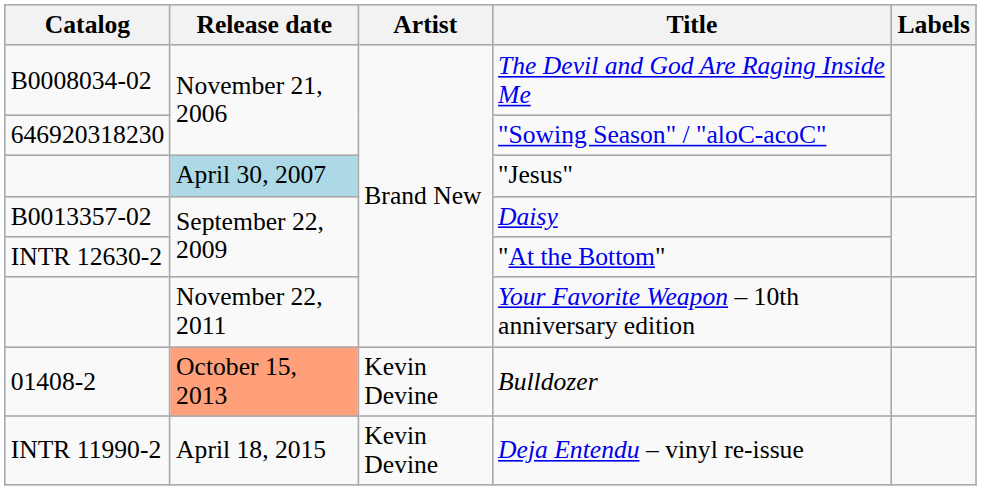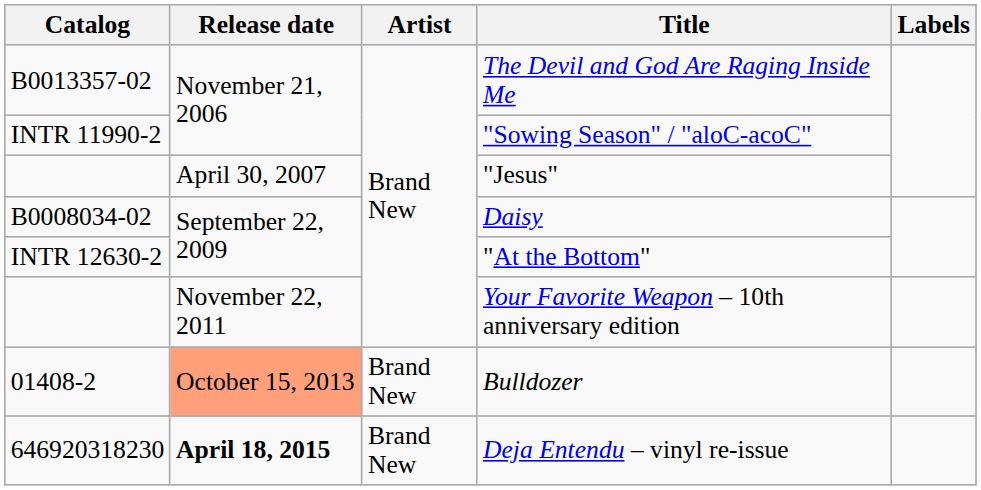 <table class="wikitable">
 <tr>
 <th>Catalog</th>
 <th>Release date</th>
 <th>Artist</th>
 <th>Title</th>
 <th>Labels</th>
 </tr>
 <tr>
-<td>B0008034-02</td>
+<td>B0013357-02</td>
 <td rowspan="2">November 21, 2006</td>
 <td rowspan="6">Brand New</td>
 <td><em><a href='#'>The Devil and God Are Raging Inside Me</a></em></td>
 <td rowspan="3"></td>
 </tr>
 <tr>
-<td>646920318230</td>
+<td>INTR 11990-2</td>
 <td><a href='#'>"Sowing Season" / "aloC-acoC"</a></td>
 </tr>
 <tr>
 <td></td>
-<td style="background: lightblue;">April 30, 2007</td>
+<td>April 30, 2007</td>
 <td>"Jesus"</td>
 </tr>
 <tr>
-<td>B0013357-02</td>
+<td>B0008034-02</td>
 <td rowspan="2">September 22, 2009</td>
 <td><em><a href='#'>Daisy</a></em></td>
 <td rowspan="2"></td>
 </tr>
 <tr>
 <td>INTR 12630-2</td>
 <td>"<a href='#'>At the Bottom</a>"</td>
 </tr>
 <tr>
 <td></td>
 <td>November 22, 2011</td>
 <td><em><a href='#'>Your Favorite Weapon</a></em> – 10th anniversary edition</td>
 <td></td>
 </tr>
 <tr>
 <td>01408-2</td>
 <td style="background: lightsalmon;">October 15, 2013</td>
-<td>Kevin Devine</td>
+<td>Brand New</td>
 <td><em>Bulldozer</em></td>
 <td></td>
 </tr>
 <tr>
-<td>INTR 11990-2</td>
-<td>April 18, 2015</td>
-<td>Kevin Devine</td>
+<td>646920318230</td>
+<td><strong>April 18, 2015</strong></td>
+<td>Brand New</td>
 <td><em><a href='#'>Deja Entendu</a></em> – vinyl re-issue</td>
 <td></td>
 </tr>
 </table>
